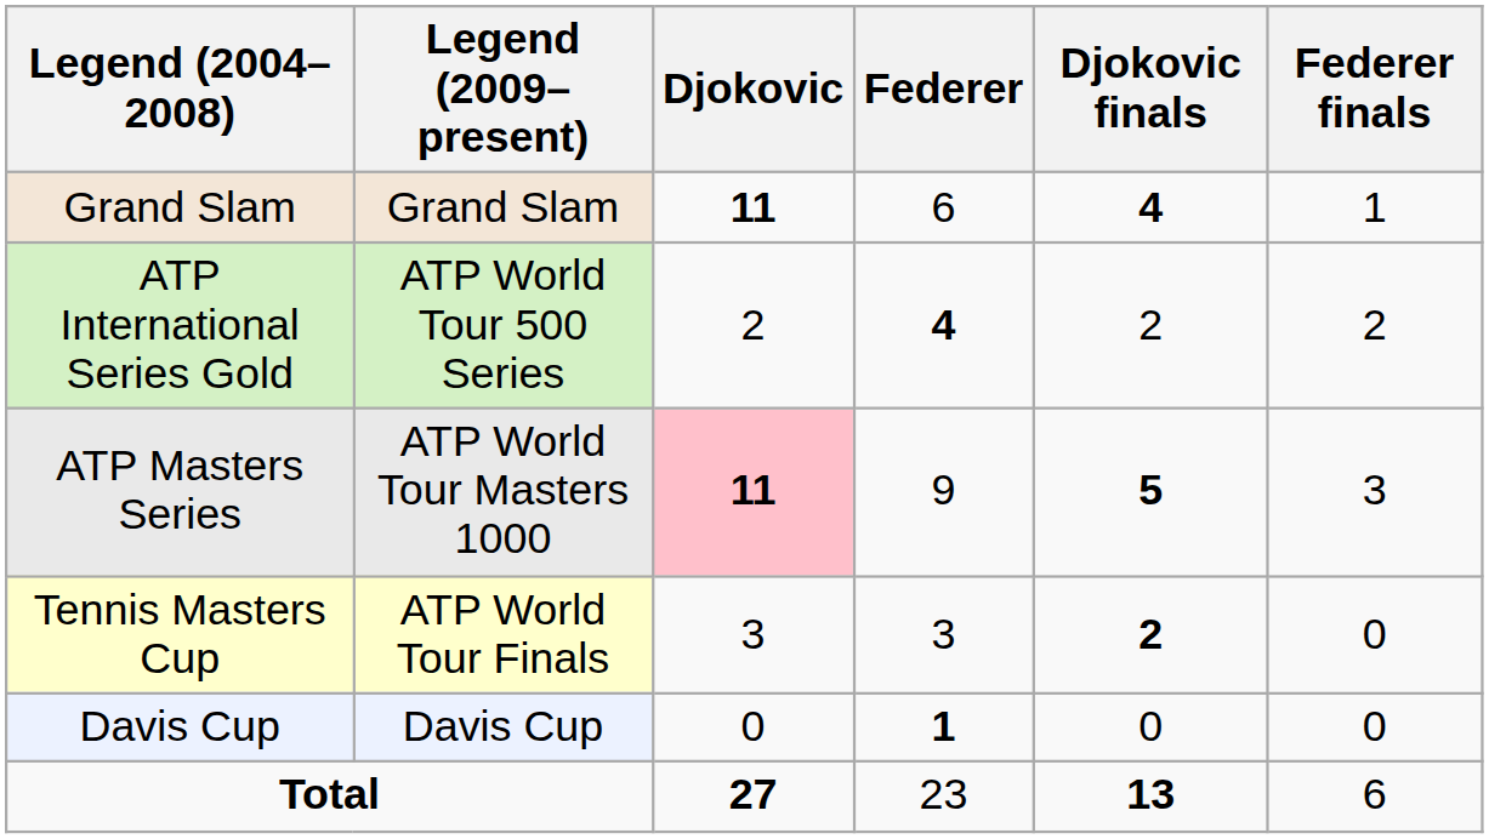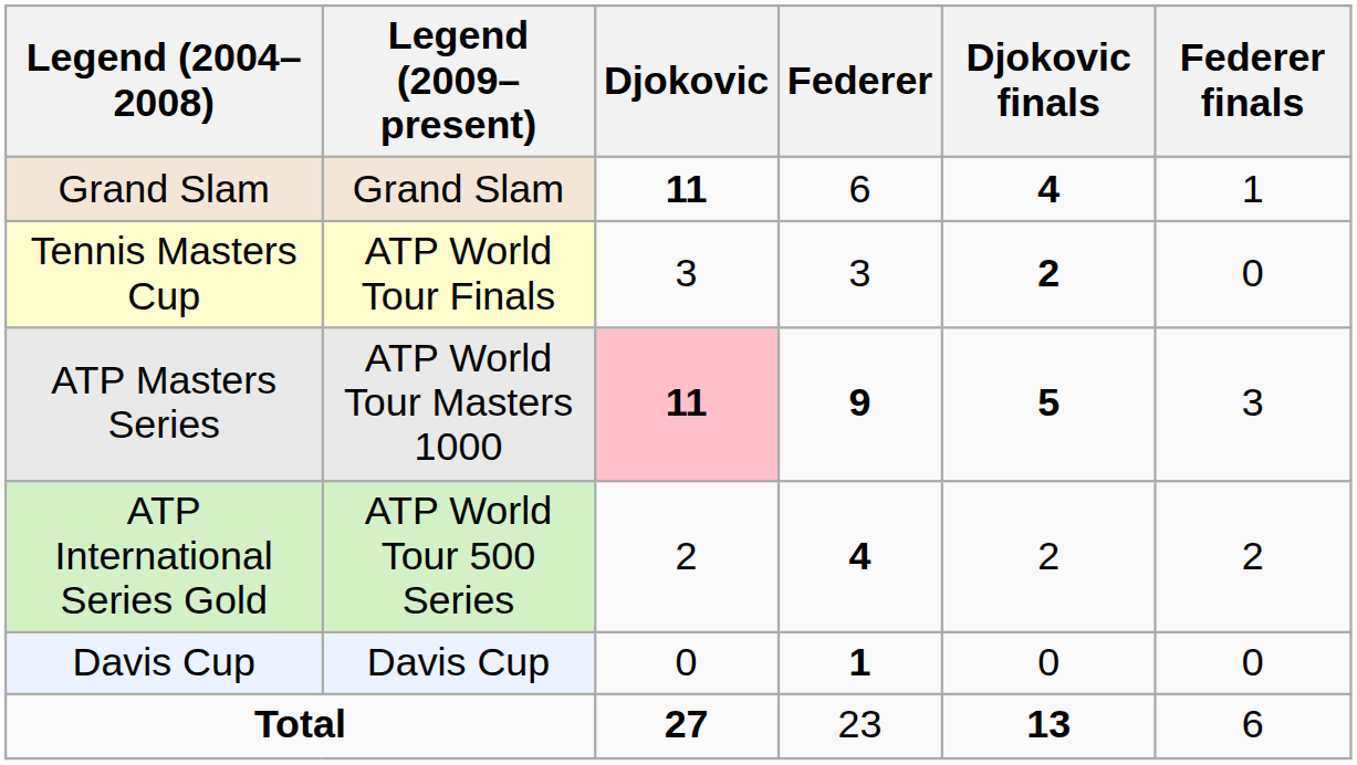 <table class=wikitable style="width:43%; vertical-align:top; text-align:center;">
 <tr>
 <th>Legend (2004–2008)</th>
 <th>Legend (2009–present)</th>
 <th>Djokovic</th>
 <th>Federer</th>
 <th>Djokovic finals</th>
 <th>Federer finals</th>
 </tr>
 <tr>
 <td bgcolor=#F3E6D7>Grand Slam</td>
 <td bgcolor=#F3E6D7>Grand Slam</td>
 <td><strong>11</strong></td>
 <td>6</td>
 <td><strong>4</strong></td>
 <td>1</td>
 </tr>
 <tr>
+<td bgcolor=#ffffcc>Tennis Masters Cup</td>
+<td bgcolor=#ffffcc>ATP World Tour Finals</td>
+<td>3</td>
+<td>3</td>
+<td><strong>2</strong></td>
+<td>0</td>
+</tr>
+<tr>
+<td bgcolor=#E9E9E9>ATP Masters Series</td>
+<td bgcolor=#E9E9E9>ATP World Tour Masters 1000</td>
+<td style="background: pink;"><strong>11</strong></td>
+<td><strong>9</strong></td>
+<td><strong>5</strong></td>
+<td>3</td>
+</tr>
+<tr>
 <td bgcolor=#D4F1C5>ATP International Series Gold</td>
 <td bgcolor=#D4F1C5>ATP World Tour 500 Series</td>
 <td>2</td>
 <td><strong>4</strong></td>
 <td>2</td>
 <td>2</td>
-</tr>
-<tr>
-<td bgcolor=#E9E9E9>ATP Masters Series</td>
-<td bgcolor=#E9E9E9>ATP World Tour Masters 1000</td>
-<td style="background: pink;"><strong>11</strong></td>
-<td>9</td>
-<td><strong>5</strong></td>
-<td>3</td>
-</tr>
-<tr>
-<td bgcolor=#ffffcc>Tennis Masters Cup</td>
-<td bgcolor=#ffffcc>ATP World Tour Finals</td>
-<td>3</td>
-<td>3</td>
-<td><strong>2</strong></td>
-<td>0</td>
 </tr>
 <tr>
 <td bgcolor=#ECF2FF>Davis Cup</td>
 <td bgcolor=#ECF2FF>Davis Cup</td>
 <td>0</td>
 <td><strong>1</strong></td>
 <td>0</td>
 <td>0</td>
 </tr>
 <tr>
 <td colspan=2><strong>Total</strong></td>
 <td><strong>27</strong></td>
 <td>23</td>
 <td><strong>13</strong></td>
 <td>6</td>
 </tr>
 </table>
